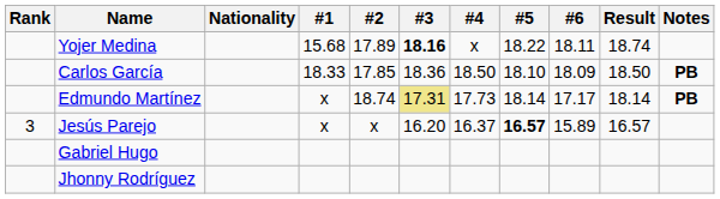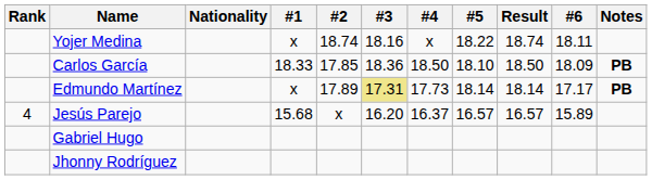 <table class="wikitable sortable" style="text-align:center">
 <tr>
 <th>Rank</th>
 <th>Name</th>
 <th>Nationality</th>
 <th>#1</th>
 <th>#2</th>
 <th>#3</th>
 <th>#4</th>
 <th>#5</th>
+<th>Result</th>
 <th>#6</th>
-<th>Result</th>
 <th>Notes</th>
 </tr>
 <tr>
 <td></td>
 <td align=left><a href='#'>Yojer Medina</a></td>
 <td align=left></td>
-<td>15.68</td>
-<td>17.89</td>
-<td><strong>18.16</strong></td>
+<td>x</td>
+<td>18.74</td>
+<td>18.16</td>
 <td>x</td>
 <td>18.22</td>
+<td>18.74</td>
 <td>18.11</td>
-<td>18.74</td>
 <td></td>
 </tr>
 <tr>
 <td></td>
 <td align=left><a href='#'>Carlos García</a></td>
 <td align=left></td>
 <td>18.33</td>
 <td>17.85</td>
 <td>18.36</td>
 <td>18.50</td>
 <td>18.10</td>
+<td>18.50</td>
 <td>18.09</td>
-<td>18.50</td>
 <td><strong>PB</strong></td>
 </tr>
 <tr>
 <td></td>
 <td align=left><a href='#'>Edmundo Martínez</a></td>
 <td align=left></td>
 <td>x</td>
-<td>18.74</td>
+<td>17.89</td>
 <td style="background: khaki;">17.31</td>
 <td>17.73</td>
 <td>18.14</td>
+<td>18.14</td>
 <td>17.17</td>
-<td>18.14</td>
 <td><strong>PB</strong></td>
 </tr>
 <tr>
-<td>3</td>
+<td>4</td>
 <td align=left><a href='#'>Jesús Parejo</a></td>
 <td align=left></td>
-<td>x</td>
+<td>15.68</td>
 <td>x</td>
 <td>16.20</td>
 <td>16.37</td>
-<td><strong>16.57</strong></td>
+<td>16.57</td>
+<td>16.57</td>
 <td>15.89</td>
-<td>16.57</td>
 <td></td>
 </tr>
 <tr>
 <td></td>
 <td align=left><a href='#'>Gabriel Hugo</a></td>
 <td align=left></td>
 <td></td>
 <td></td>
 <td></td>
 <td></td>
 <td></td>
 <td></td>
 <td></td>
 <td></td>
 </tr>
 <tr>
 <td></td>
 <td align=left><a href='#'>Jhonny Rodríguez</a></td>
 <td align=left></td>
 <td></td>
 <td></td>
 <td></td>
 <td></td>
 <td></td>
 <td></td>
 <td></td>
 <td></td>
 </tr>
 </table>
